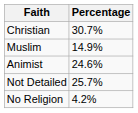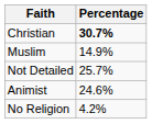 <table class="wikitable">
 <tr>
 <th>Faith</th>
 <th>Percentage</th>
 </tr>
 <tr>
 <td>Christian</td>
-<td>30.7%</td>
+<td><strong>30.7%</strong></td>
 </tr>
 <tr>
 <td>Muslim</td>
 <td>14.9%</td>
 </tr>
 <tr>
+<td>Not Detailed</td>
+<td>25.7%</td>
+</tr>
+<tr>
 <td>Animist</td>
 <td>24.6%</td>
-</tr>
-<tr>
-<td>Not Detailed</td>
-<td>25.7%</td>
 </tr>
 <tr>
 <td>No Religion</td>
 <td>4.2%</td>
 </tr>
 </table>
